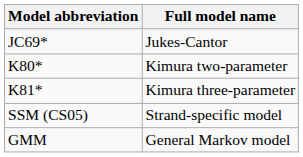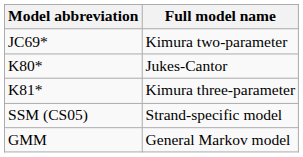 <table class="wikitable">
 <tr>
 <th>Model abbreviation</th>
 <th>Full model name</th>
 </tr>
 <tr>
 <td>JC69*</td>
-<td>Jukes-Cantor</td>
+<td>Kimura two-parameter</td>
 </tr>
 <tr>
 <td>K80*</td>
-<td>Kimura two-parameter</td>
+<td>Jukes-Cantor</td>
 </tr>
 <tr>
 <td>K81*</td>
 <td>Kimura three-parameter</td>
 </tr>
 <tr>
 <td>SSM (CS05)</td>
 <td>Strand-specific model</td>
 </tr>
 <tr>
 <td>GMM</td>
 <td>General Markov model</td>
 </tr>
 </table>
